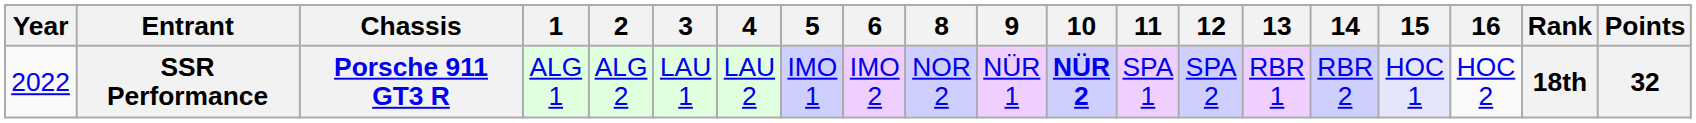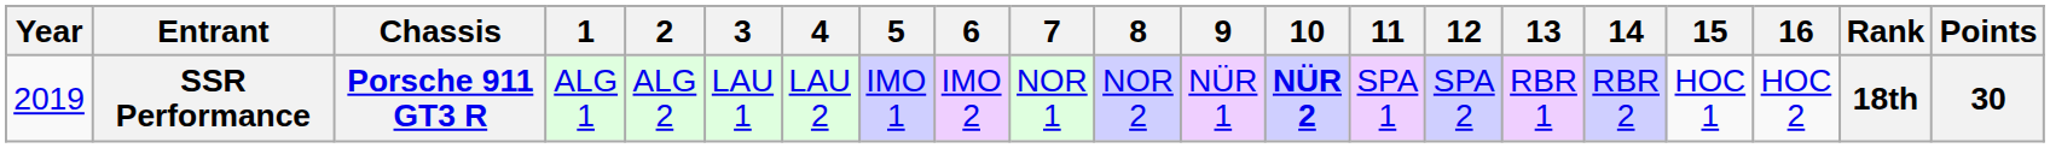 <table class="wikitable" style="text-align:center; font-size:85%">
 <tr>
 <th>Year</th>
 <th>Entrant</th>
 <th>Chassis</th>
 <th>1</th>
 <th>2</th>
 <th>3</th>
 <th>4</th>
 <th>5</th>
 <th>6</th>
+<th>7</th>
 <th>8</th>
 <th>9</th>
 <th>10</th>
 <th>11</th>
 <th>12</th>
 <th>13</th>
 <th>14</th>
 <th>15</th>
 <th>16</th>
 <th>Rank</th>
 <th>Points</th>
 </tr>
 <tr>
-<td><a href='#'>2022</a></td>
+<td><a href='#'>2019</a></td>
 <th>SSR Performance</th>
 <th><a href='#'>Porsche 911 GT3 R</a></th>
 <td style="background:#DFFFDF;"><a href='#'>ALG<br>1</a><br></td>
 <td style="background:#DFFFDF;"><a href='#'>ALG<br>2</a><br></td>
 <td style="background:#DFFFDF;"><a href='#'>LAU<br>1</a><br></td>
 <td style="background:#DFFFDF;"><a href='#'>LAU<br>2</a><br></td>
 <td style="background:#CFCFFF;"><a href='#'>IMO<br>1</a><br></td>
 <td style="background:#EFCFFF;"><a href='#'>IMO<br>2</a><br></td>
+<td style="background:#DFFFDF;"><a href='#'>NOR<br>1</a><br></td>
 <td style="background:#CFCFFF;"><a href='#'>NOR<br>2</a><br></td>
 <td style="background:#EFCFFF;"><a href='#'>NÜR<br>1</a><br></td>
 <td style="background:#CFCFFF;"><strong><a href='#'>NÜR<br>2</a><br></strong></td>
 <td style="background:#EFCFFF;"><a href='#'>SPA<br>1</a><br></td>
 <td style="background:#CFCFFF;"><a href='#'>SPA<br>2</a><br></td>
 <td style="background:#EFCFFF;"><a href='#'>RBR<br>1</a><br></td>
 <td style="background:#CFCFFF;"><a href='#'>RBR<br>2</a><br></td>
-<td style="background: lavender;"><a href='#'>HOC<br>1</a></td>
+<td><a href='#'>HOC<br>1</a></td>
 <td><a href='#'>HOC<br>2</a></td>
 <th>18th</th>
-<th>32</th>
+<th>30</th>
 </tr>
 </table>
